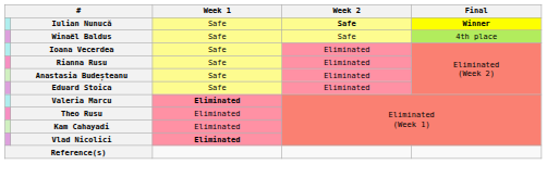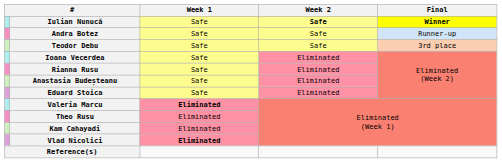 <table class="wikitable" style="font-size:90%;text-align:center;width:65%">
 <tr>
 <th colspan="2"  style="width:16%;">#</th>
 <th style="width:14.1%;">Week 1</th>
 <th style="width:14.1%;">Week 2</th>
 <th style="width:14.1%;">Final</th>
 </tr>
 <tr>
 <td bgcolor="#afeeee"></td>
 <th>Iulian Nunucă</th>
 <td bgcolor="#fdfc8f">Safe</td>
 <td bgcolor="#fdfc8f"><strong>Safe</strong></td>
 <td bgcolor="#fdff00"><strong>Winner</strong></td>
 </tr>
 <tr>
-<td bgcolor="#dda0dd"></td>
-<th>Winaël Baldus</th>
+<td bgcolor="#F78FC2"></td>
+<th>Andra Botez</th>
 <td bgcolor="#fdfc8f">Safe</td>
 <td bgcolor="#fdfc8f">Safe</td>
-<td bgcolor="#b2ec5d">4th place</td>
+<td bgcolor="#d1e5f8">Runner-up</td>
+</tr>
+<tr>
+<td bgcolor="#d0f0c0"></td>
+<th>Teodor Debu</th>
+<td bgcolor="#fdfc8f">Safe</td>
+<td bgcolor="#fdfc8f">Safe</td>
+<td bgcolor="#fbceb1">3rd place</td>
 </tr>
 <tr>
 <td bgcolor="#afeeee"></td>
 <th>Ioana Vecerdea</th>
 <td bgcolor="#fdfc8f">Safe</td>
 <td bgcolor="#ff91a4">Eliminated</td>
 <td bgcolor="#fa8072" rowspan="4">Eliminated<br>(Week 2)</td>
 </tr>
 <tr>
 <td bgcolor="#F78FC2"></td>
 <th>Rianna Rusu</th>
 <td bgcolor="#fdfc8f">Safe</td>
 <td bgcolor="#ff91a4">Eliminated</td>
 </tr>
 <tr>
 <td bgcolor="#d0f0c0"></td>
 <th>Anastasia Budeșteanu</th>
 <td bgcolor="#fdfc8f">Safe</td>
 <td bgcolor="#ff91a4">Eliminated</td>
 </tr>
 <tr>
 <td bgcolor="#dda0dd"></td>
 <th>Eduard Stoica</th>
 <td bgcolor="#fdfc8f">Safe</td>
 <td bgcolor="#ff91a4">Eliminated</td>
 </tr>
 <tr>
 <td bgcolor="#afeeee"></td>
 <th>Valeria Marcu</th>
 <td bgcolor="#ff91a4"><strong>Eliminated</strong></td>
 <td colspan="2" rowspan="4" bgcolor="#fa8072">Eliminated<br>(Week 1)</td>
 </tr>
 <tr>
 <td bgcolor="#F78FC2"></td>
 <th>Theo Rusu</th>
 <td bgcolor="#ff91a4">Eliminated</td>
 </tr>
 <tr>
 <td bgcolor="#d0f0c0"></td>
 <th>Kam Cahayadi</th>
 <td bgcolor="#ff91a4">Eliminated</td>
 </tr>
 <tr>
 <td bgcolor="#dda0dd"></td>
 <th>Vlad Nicolici</th>
 <td bgcolor="#ff91a4"><strong>Eliminated</strong></td>
 </tr>
 <tr>
 <th colspan="2">Reference(s)</th>
 <td></td>
 <td></td>
 <td></td>
 </tr>
 </table>
